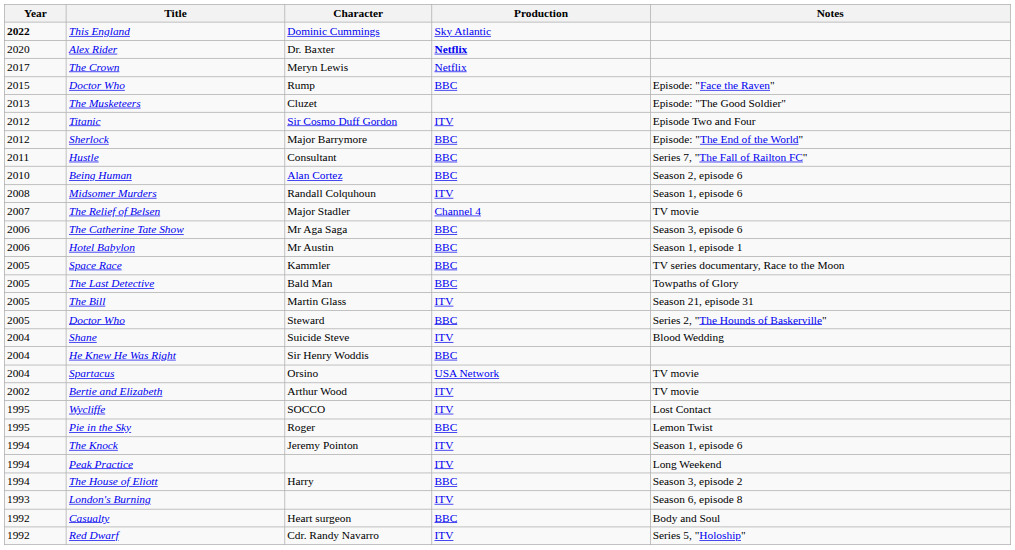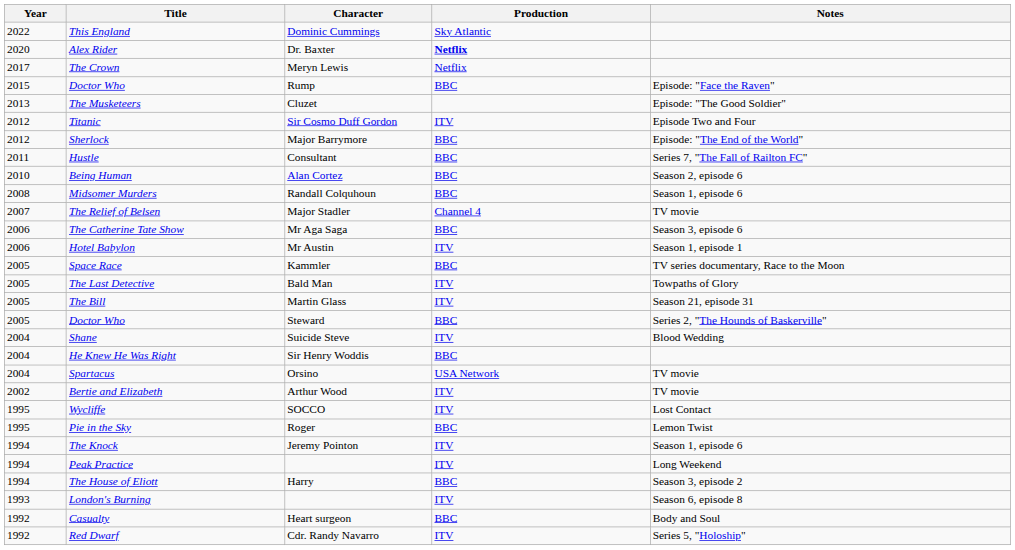 <table class="wikitable">
 <tr>
 <th scope="col" width="80">Year</th>
 <th scope="col" width="300">Title</th>
 <th scope="col" width="200">Character</th>
 <th scope="col" width="300">Production</th>
 <th scope="col" width="500">Notes</th>
 </tr>
 <tr>
-<td><strong>2022</strong></td>
+<td>2022</td>
 <td><em><a href='#'>This England</a></em></td>
 <td><a href='#'>Dominic Cummings</a></td>
 <td><a href='#'>Sky Atlantic</a></td>
 <td></td>
 </tr>
 <tr>
 <td>2020</td>
 <td><em><a href='#'>Alex Rider</a></em></td>
 <td>Dr. Baxter</td>
 <td><strong><a href='#'>Netflix</a></strong></td>
 <td></td>
 </tr>
 <tr>
 <td>2017</td>
 <td><em><a href='#'>The Crown</a></em></td>
 <td>Meryn Lewis</td>
 <td><a href='#'>Netflix</a></td>
 <td></td>
 </tr>
 <tr>
 <td>2015</td>
 <td><em><a href='#'>Doctor Who</a></em></td>
 <td>Rump</td>
 <td><a href='#'>BBC</a></td>
 <td>Episode: "<a href='#'>Face the Raven</a>"</td>
 </tr>
 <tr>
 <td>2013</td>
 <td><em><a href='#'>The Musketeers</a></em></td>
 <td>Cluzet</td>
 <td></td>
 <td>Episode: "The Good Soldier"</td>
 </tr>
 <tr>
 <td>2012</td>
 <td><em><a href='#'>Titanic</a></em></td>
 <td><a href='#'>Sir Cosmo Duff Gordon</a></td>
 <td><a href='#'>ITV</a></td>
 <td>Episode Two and Four</td>
 </tr>
 <tr>
 <td>2012</td>
 <td><em><a href='#'>Sherlock</a></em></td>
 <td>Major Barrymore</td>
 <td><a href='#'>BBC</a></td>
 <td>Episode: "<a href='#'>The End of the World</a>"</td>
 </tr>
 <tr>
 <td>2011</td>
 <td><em><a href='#'>Hustle</a></em></td>
 <td>Consultant</td>
 <td><a href='#'>BBC</a></td>
 <td>Series 7, "<a href='#'>The Fall of Railton FC</a>"</td>
 </tr>
 <tr>
 <td>2010</td>
 <td><em><a href='#'>Being Human</a></em></td>
 <td><a href='#'>Alan Cortez</a></td>
 <td><a href='#'>BBC</a></td>
 <td>Season 2, episode 6</td>
 </tr>
 <tr>
 <td>2008</td>
 <td><em><a href='#'>Midsomer Murders</a></em></td>
 <td>Randall Colquhoun</td>
-<td><a href='#'>ITV</a></td>
+<td><a href='#'>BBC</a></td>
 <td>Season 1, episode 6</td>
 </tr>
 <tr>
 <td>2007</td>
 <td><em><a href='#'>The Relief of Belsen</a></em></td>
 <td>Major Stadler</td>
 <td><a href='#'>Channel 4</a></td>
 <td>TV movie</td>
 </tr>
 <tr>
 <td>2006</td>
 <td><em><a href='#'>The Catherine Tate Show</a></em></td>
 <td>Mr Aga Saga</td>
 <td><a href='#'>BBC</a></td>
 <td>Season 3, episode 6</td>
 </tr>
 <tr>
 <td>2006</td>
 <td><em><a href='#'>Hotel Babylon</a></em></td>
 <td>Mr Austin</td>
-<td><a href='#'>BBC</a></td>
+<td><a href='#'>ITV</a></td>
 <td>Season 1, episode 1</td>
 </tr>
 <tr>
 <td>2005</td>
 <td><em><a href='#'>Space Race</a></em></td>
 <td>Kammler</td>
 <td><a href='#'>BBC</a></td>
 <td>TV series documentary, Race to the Moon</td>
 </tr>
 <tr>
 <td>2005</td>
 <td><em><a href='#'>The Last Detective</a></em></td>
 <td>Bald Man</td>
-<td><a href='#'>BBC</a></td>
+<td><a href='#'>ITV</a></td>
 <td>Towpaths of Glory</td>
 </tr>
 <tr>
 <td>2005</td>
 <td><em><a href='#'>The Bill</a></em></td>
 <td>Martin Glass</td>
 <td><a href='#'>ITV</a></td>
 <td>Season 21, episode 31</td>
 </tr>
 <tr>
 <td>2005</td>
 <td><em><a href='#'>Doctor Who</a></em></td>
 <td>Steward</td>
 <td><a href='#'>BBC</a></td>
 <td>Series 2, "<a href='#'>The Hounds of Baskerville</a>"</td>
 </tr>
 <tr>
 <td>2004</td>
 <td><em><a href='#'>Shane</a></em></td>
 <td>Suicide Steve</td>
 <td><a href='#'>ITV</a></td>
 <td>Blood Wedding</td>
 </tr>
 <tr>
 <td>2004</td>
 <td><em><a href='#'>He Knew He Was Right</a></em></td>
 <td>Sir Henry Woddis</td>
 <td><a href='#'>BBC</a></td>
 <td></td>
 </tr>
 <tr>
 <td>2004</td>
 <td><em><a href='#'>Spartacus</a></em></td>
 <td>Orsino</td>
 <td><a href='#'>USA Network</a></td>
 <td>TV movie</td>
 </tr>
 <tr>
 <td>2002</td>
 <td><em><a href='#'>Bertie and Elizabeth</a></em></td>
 <td>Arthur Wood</td>
 <td><a href='#'>ITV</a></td>
 <td>TV movie</td>
 </tr>
 <tr>
 <td>1995</td>
 <td><em><a href='#'>Wycliffe</a></em></td>
 <td>SOCCO</td>
 <td><a href='#'>ITV</a></td>
 <td>Lost Contact</td>
 </tr>
 <tr>
 <td>1995</td>
 <td><em><a href='#'>Pie in the Sky</a></em></td>
 <td>Roger</td>
 <td><a href='#'>BBC</a></td>
 <td>Lemon Twist</td>
 </tr>
 <tr>
 <td>1994</td>
 <td><em><a href='#'>The Knock</a></em></td>
 <td>Jeremy Pointon</td>
 <td><a href='#'>ITV</a></td>
 <td>Season 1, episode 6</td>
 </tr>
 <tr>
 <td>1994</td>
 <td><em><a href='#'>Peak Practice</a></em></td>
 <td></td>
 <td><a href='#'>ITV</a></td>
 <td>Long Weekend</td>
 </tr>
 <tr>
 <td>1994</td>
 <td><em><a href='#'>The House of Eliott</a></em></td>
 <td>Harry</td>
 <td><a href='#'>BBC</a></td>
 <td>Season 3, episode 2</td>
 </tr>
 <tr>
 <td>1993</td>
 <td><em><a href='#'>London's Burning</a></em></td>
 <td></td>
 <td><a href='#'>ITV</a></td>
 <td>Season 6, episode 8</td>
 </tr>
 <tr>
 <td>1992</td>
 <td><em><a href='#'>Casualty</a></em></td>
 <td>Heart surgeon</td>
 <td><a href='#'>BBC</a></td>
 <td>Body and Soul</td>
 </tr>
 <tr>
 <td>1992</td>
 <td><em><a href='#'>Red Dwarf</a></em></td>
 <td>Cdr. Randy Navarro</td>
 <td><a href='#'>ITV</a></td>
 <td>Series 5, "<a href='#'>Holoship</a>"</td>
 </tr>
 </table>
